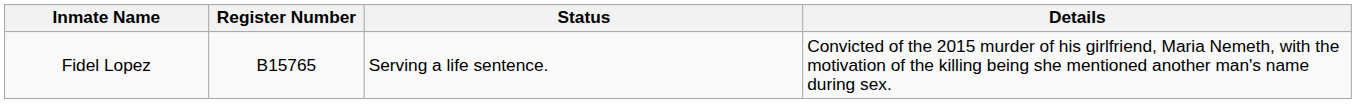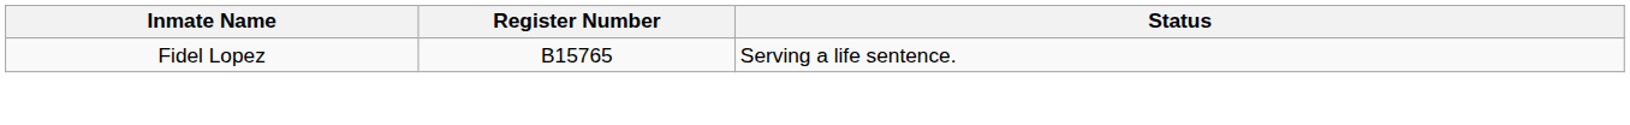 <table class="wikitable sortable">
 <tr>
 <th width=13%>Inmate Name</th>
 <th width=10%>Register Number</th>
 <th width=28%>Status</th>
-<th width=35%>Details</th>
 </tr>
 <tr>
 <td style="text-align:center;">Fidel Lopez</td>
 <td style="text-align:center;">B15765</td>
 <td>Serving a life sentence.</td>
-<td>Convicted of the 2015 murder of his girlfriend, Maria Nemeth, with the motivation of the killing being she mentioned another man's name during sex.</td>
 </tr>
 </table>
